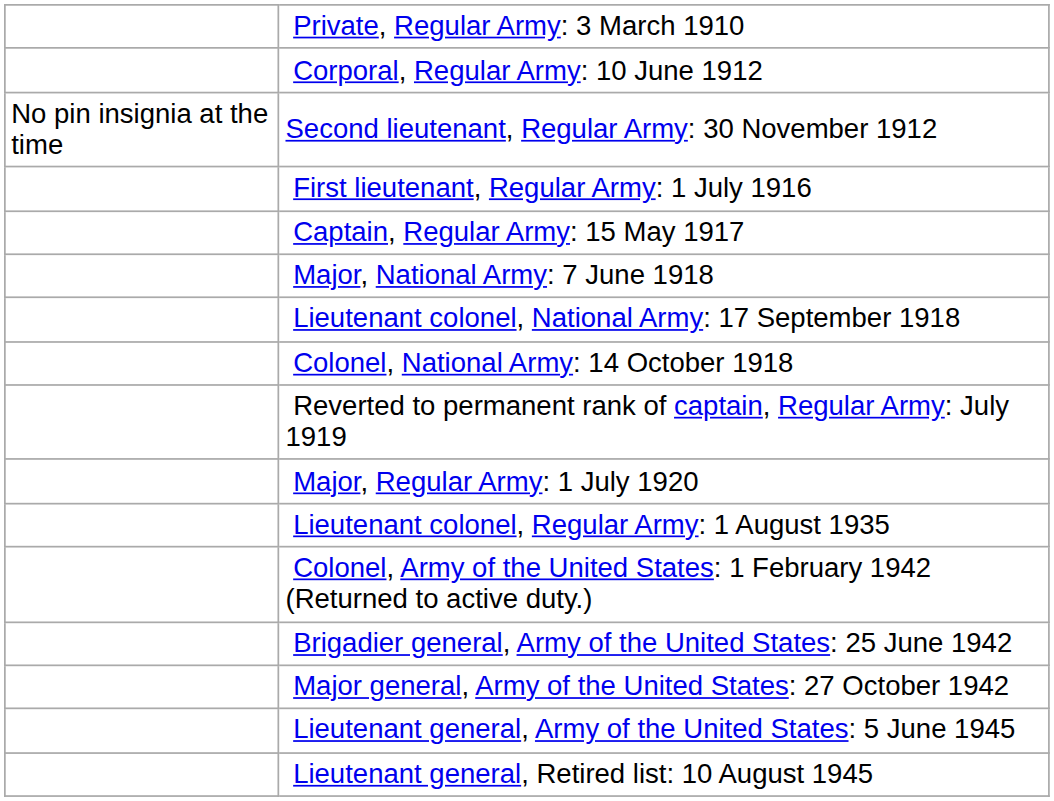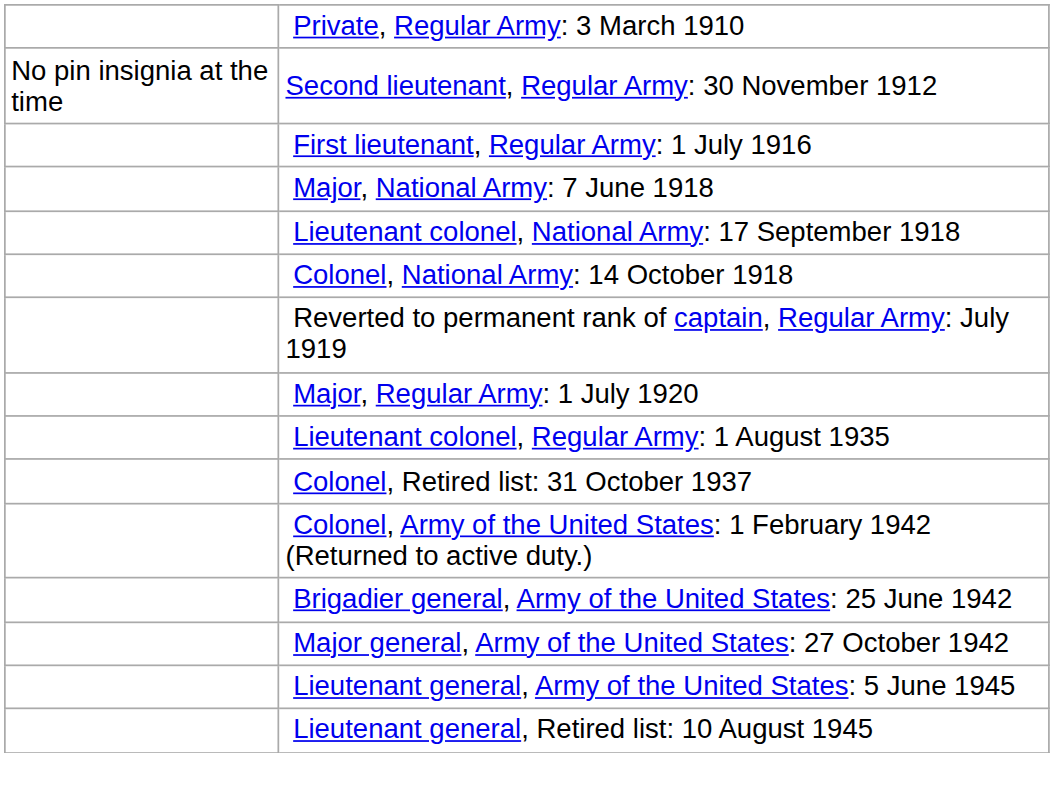 <table class="wikitable" style="background:white;float:center">
 <tr>
 <td></td>
 <td> <a href='#'>Private</a>, <a href='#'>Regular Army</a>:  3 March 1910</td>
-</tr>
-<tr>
-<td></td>
-<td> <a href='#'>Corporal</a>, <a href='#'>Regular Army</a>:  10 June 1912</td>
 </tr>
 <tr>
 <td> No pin insignia at the time</td>
 <td><a href='#'>Second lieutenant</a>, <a href='#'>Regular Army</a>: 30 November 1912</td>
 </tr>
 <tr>
 <td></td>
 <td> <a href='#'>First lieutenant</a>, <a href='#'>Regular Army</a>: 1 July 1916</td>
-</tr>
-<tr>
-<td></td>
-<td> <a href='#'>Captain</a>, <a href='#'>Regular Army</a>: 15 May 1917</td>
 </tr>
 <tr>
 <td></td>
 <td> <a href='#'>Major</a>, <a href='#'>National Army</a>: 7 June 1918</td>
 </tr>
 <tr>
 <td></td>
 <td> <a href='#'>Lieutenant colonel</a>, <a href='#'>National Army</a>: 17 September 1918</td>
 </tr>
 <tr>
 <td></td>
 <td> <a href='#'>Colonel</a>, <a href='#'>National Army</a>: 14 October 1918</td>
 </tr>
 <tr>
 <td></td>
 <td> Reverted to permanent rank of <a href='#'>captain</a>, <a href='#'>Regular Army</a>: July 1919</td>
 </tr>
 <tr>
 <td></td>
 <td> <a href='#'>Major</a>, <a href='#'>Regular Army</a>: 1 July 1920</td>
 </tr>
 <tr>
 <td></td>
 <td> <a href='#'>Lieutenant colonel</a>, <a href='#'>Regular Army</a>: 1 August 1935</td>
 </tr>
 <tr>
 <td></td>
+<td> <a href='#'>Colonel</a>, Retired list: 31 October 1937</td>
+</tr>
+<tr>
+<td></td>
 <td> <a href='#'>Colonel</a>, <a href='#'>Army of the United States</a>: 1 February 1942 (Returned to active duty.)</td>
 </tr>
 <tr>
 <td></td>
 <td> <a href='#'>Brigadier general</a>, <a href='#'>Army of the United States</a>: 25 June 1942</td>
 </tr>
 <tr>
 <td></td>
 <td> <a href='#'>Major general</a>, <a href='#'>Army of the United States</a>: 27 October 1942</td>
 </tr>
 <tr>
 <td></td>
 <td> <a href='#'>Lieutenant general</a>, <a href='#'>Army of the United States</a>: 5 June 1945</td>
 </tr>
 <tr>
 <td></td>
 <td> <a href='#'>Lieutenant general</a>, Retired list: 10 August 1945</td>
 </tr>
 </table>
